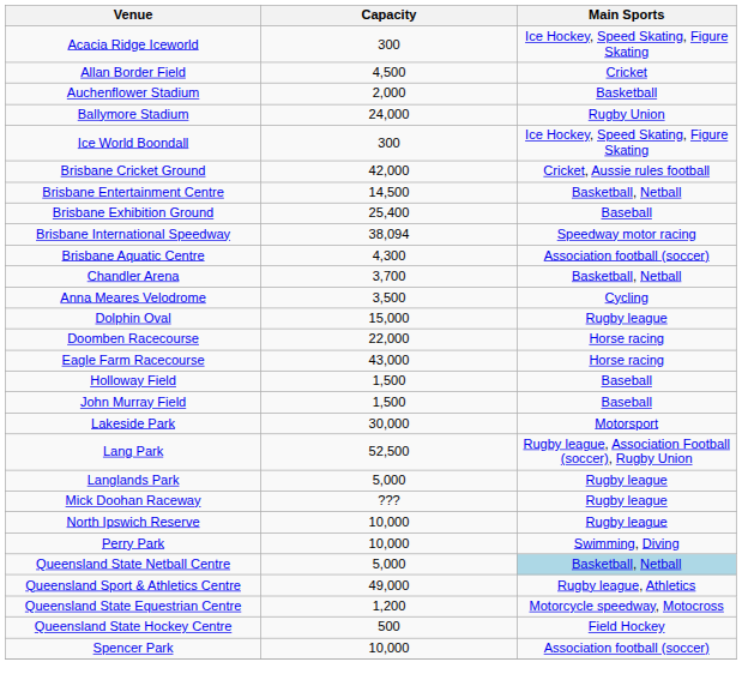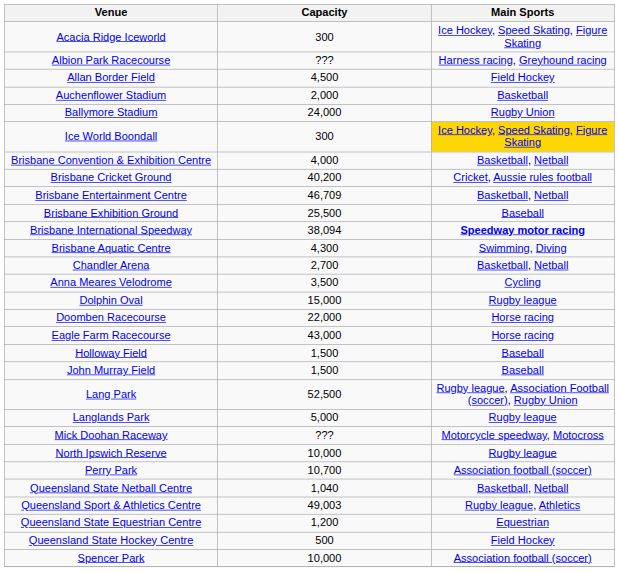 <table class="wikitable sortable"  width="70%">
 <tr>
 <th>Venue</th>
 <th>Capacity</th>
 <th>Main Sports</th>
 </tr>
 <tr>
 <td width="35%" align="center"><a href='#'>Acacia Ridge Iceworld</a></td>
 <td width="35%" align="center">300</td>
 <td width="35%" align="center"><a href='#'>Ice Hockey</a>, <a href='#'>Speed Skating</a>, <a href='#'>Figure Skating</a></td>
 </tr>
 <tr>
+<td width="35%" align="center"><a href='#'>Albion Park Racecourse</a></td>
+<td width="30%" align="center">???</td>
+<td width="35%" align="center"><a href='#'>Harness racing</a>, <a href='#'>Greyhound racing</a></td>
+</tr>
+<tr>
 <td width="35%" align="center"><a href='#'>Allan Border Field</a></td>
 <td width="30%" align="center">4,500</td>
-<td width="35%" align="center"><a href='#'>Cricket</a></td>
+<td width="35%" align="center"><a href='#'>Field Hockey</a></td>
 </tr>
 <tr>
 <td width="35%" align="center"><a href='#'>Auchenflower Stadium</a></td>
 <td width="30%" align="center">2,000</td>
 <td width="35%" align="center"><a href='#'>Basketball</a></td>
 </tr>
 <tr>
 <td width="35%" align="center"><a href='#'>Ballymore Stadium</a></td>
 <td width="30%" align="center">24,000</td>
 <td width="35%" align="center"><a href='#'>Rugby Union</a></td>
 </tr>
 <tr>
 <td width="35%" align="center"><a href='#'>Ice World Boondall</a></td>
 <td width="30%" align="center">300</td>
-<td width="35%" align="center"><a href='#'>Ice Hockey</a>, <a href='#'>Speed Skating</a>, <a href='#'>Figure Skating</a></td>
+<td width="35%" align="center" style="background: gold;"><a href='#'>Ice Hockey</a>, <a href='#'>Speed Skating</a>, <a href='#'>Figure Skating</a></td>
+</tr>
+<tr>
+<td width="35%" align="center"><a href='#'>Brisbane Convention & Exhibition Centre</a></td>
+<td width="30%" align="center">4,000</td>
+<td width="35%" align="center"><a href='#'>Basketball</a>, <a href='#'>Netball</a></td>
 </tr>
 <tr>
 <td width="35%" align="center"><a href='#'>Brisbane Cricket Ground</a></td>
-<td width="30%" align="center">42,000</td>
+<td width="30%" align="center">40,200</td>
 <td width="35%" align="center"><a href='#'>Cricket</a>, <a href='#'>Aussie rules football</a></td>
 </tr>
 <tr>
 <td width="35%" align="center"><a href='#'>Brisbane Entertainment Centre</a></td>
-<td width="30%" align="center">14,500</td>
+<td width="30%" align="center">46,709</td>
 <td width="35%" align="center"><a href='#'>Basketball</a>, <a href='#'>Netball</a></td>
 </tr>
 <tr>
 <td width="35%" align="center"><a href='#'>Brisbane Exhibition Ground</a></td>
-<td width="30%" align="center">25,400</td>
+<td width="30%" align="center">25,500</td>
 <td width="35%" align="center"><a href='#'>Baseball</a></td>
 </tr>
 <tr>
 <td width="35%" align="center"><a href='#'>Brisbane International Speedway</a></td>
 <td width="30%" align="center">38,094</td>
-<td width="35%" align="center"><a href='#'>Speedway motor racing</a></td>
+<td width="35%" align="center"><strong><a href='#'>Speedway motor racing</a></strong></td>
 </tr>
 <tr>
 <td width="35%" align="center"><a href='#'>Brisbane Aquatic Centre</a></td>
 <td width="30%" align="center">4,300</td>
-<td width="35%" align="center"><a href='#'>Association football (soccer)</a></td>
+<td width="35%" align="center"><a href='#'>Swimming</a>, <a href='#'>Diving</a></td>
 </tr>
 <tr>
 <td width="35%" align="center"><a href='#'>Chandler Arena</a></td>
-<td width="30%" align="center">3,700</td>
+<td width="30%" align="center">2,700</td>
 <td width="35%" align="center"><a href='#'>Basketball</a>, <a href='#'>Netball</a></td>
 </tr>
 <tr>
 <td width="35%" align="center"><a href='#'>Anna Meares Velodrome</a></td>
 <td width="30%" align="center">3,500</td>
 <td width="35%" align="center"><a href='#'>Cycling</a></td>
 </tr>
 <tr>
 <td width="35%" align="center"><a href='#'>Dolphin Oval</a></td>
 <td width="30%" align="center">15,000</td>
 <td width="35%" align="center"><a href='#'>Rugby league</a></td>
 </tr>
 <tr>
 <td width="35%" align="center"><a href='#'>Doomben Racecourse</a></td>
 <td width="30%" align="center">22,000</td>
 <td width="35%" align="center"><a href='#'>Horse racing</a></td>
 </tr>
 <tr>
 <td width="35%" align="center"><a href='#'>Eagle Farm Racecourse</a></td>
 <td width="30%" align="center">43,000</td>
 <td width="35%" align="center"><a href='#'>Horse racing</a></td>
 </tr>
 <tr>
 <td width="35%" align="center"><a href='#'>Holloway Field</a></td>
 <td width="30%" align="center">1,500</td>
 <td width="35%" align="center"><a href='#'>Baseball</a></td>
 </tr>
 <tr>
 <td width="35%" align="center"><a href='#'>John Murray Field</a></td>
 <td width="30%" align="center">1,500</td>
 <td width="35%" align="center"><a href='#'>Baseball</a></td>
 </tr>
 <tr>
-<td width="35%" align="center"><a href='#'>Lakeside Park</a></td>
-<td width="30%" align="center">30,000</td>
-<td width="35%" align="center"><a href='#'>Motorsport</a></td>
-</tr>
-<tr>
 <td width="35%" align="center"><a href='#'>Lang Park</a></td>
 <td width="30%" align="center">52,500</td>
 <td width="35%" align="center"><a href='#'>Rugby league</a>, <a href='#'>Association Football (soccer)</a>, <a href='#'>Rugby Union</a></td>
 </tr>
 <tr>
 <td width="35%" align="center"><a href='#'>Langlands Park</a></td>
 <td width="30%" align="center">5,000</td>
 <td width="35%" align="center"><a href='#'>Rugby league</a></td>
 </tr>
 <tr>
 <td width="35%" align="center"><a href='#'>Mick Doohan Raceway</a></td>
 <td width="30%" align="center">???</td>
-<td width="35%" align="center"><a href='#'>Rugby league</a></td>
+<td width="35%" align="center"><a href='#'>Motorcycle speedway</a>, <a href='#'>Motocross</a></td>
 </tr>
 <tr>
 <td width="35%" align="center"><a href='#'>North Ipswich Reserve</a></td>
 <td width="30%" align="center">10,000</td>
 <td width="35%" align="center"><a href='#'>Rugby league</a></td>
 </tr>
 <tr>
 <td width="35%" align="center"><a href='#'>Perry Park</a></td>
-<td width="30%" align="center">10,000</td>
-<td width="35%" align="center"><a href='#'>Swimming</a>, <a href='#'>Diving</a></td>
+<td width="30%" align="center">10,700</td>
+<td width="35%" align="center"><a href='#'>Association football (soccer)</a></td>
 </tr>
 <tr>
 <td width="35%" align="center"><a href='#'>Queensland State Netball Centre</a></td>
-<td width="30%" align="center">5,000</td>
-<td width="35%" align="center" style="background: lightblue;"><a href='#'>Basketball</a>, <a href='#'>Netball</a></td>
+<td width="30%" align="center">1,040</td>
+<td width="35%" align="center"><a href='#'>Basketball</a>, <a href='#'>Netball</a></td>
 </tr>
 <tr>
 <td width="35%" align="center"><a href='#'>Queensland Sport & Athletics Centre</a></td>
-<td width="30%" align="center">49,000</td>
+<td width="30%" align="center">49,003</td>
 <td width="35%" align="center"><a href='#'>Rugby league</a>, <a href='#'>Athletics</a></td>
 </tr>
 <tr>
 <td width="35%" align="center"><a href='#'>Queensland State Equestrian Centre</a></td>
 <td width="30%" align="center">1,200</td>
-<td width="35%" align="center"><a href='#'>Motorcycle speedway</a>, <a href='#'>Motocross</a></td>
+<td width="35%" align="center"><a href='#'>Equestrian</a></td>
 </tr>
 <tr>
 <td width="35%" align="center"><a href='#'>Queensland State Hockey Centre</a></td>
 <td width="30%" align="center">500</td>
 <td width="35%" align="center"><a href='#'>Field Hockey</a></td>
 </tr>
 <tr>
 <td width="35%" align="center"><a href='#'>Spencer Park</a></td>
 <td width="30%" align="center">10,000</td>
 <td width="35%" align="center"><a href='#'>Association football (soccer)</a></td>
 </tr>
 <tr>
 </tr>
 </table>
